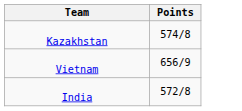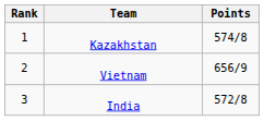 <table class="wikitable" style="text-align:center;">
 <tr>
+<th width=40>Rank</th>
 <th width=180>Team</th>
 <th width=60>Points</th>
 </tr>
 <tr>
+<td>1</td>
 <td> <br> <a href='#'>Kazakhstan</a></td>
 <td>574/8</td>
 </tr>
 <tr>
+<td>2</td>
 <td> <br> <a href='#'>Vietnam</a></td>
 <td>656/9</td>
 </tr>
 <tr>
+<td>3</td>
 <td> <br> <a href='#'>India</a></td>
 <td>572/8</td>
 </tr>
 </table>
